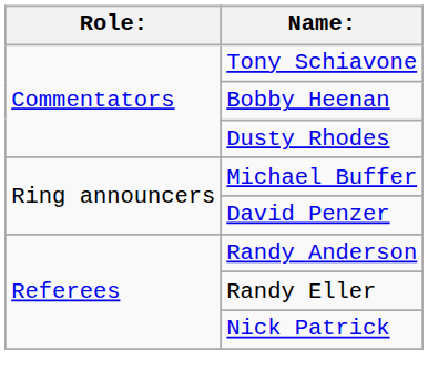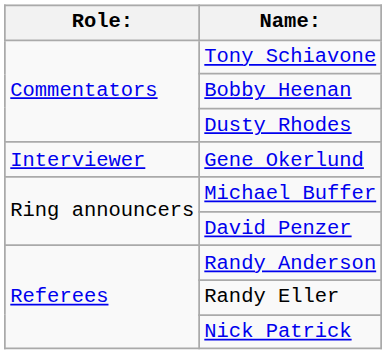 <table class=wikitable style="font-size:90%; margin: 0.5em 0 0.5em 1em; float: right; clear: right;">
 <tr>
 <th>Role:</th>
 <th>Name:</th>
 </tr>
 <tr>
 <td rowspan=3><a href='#'>Commentators</a></td>
 <td><a href='#'>Tony Schiavone</a></td>
 </tr>
 <tr>
 <td><a href='#'>Bobby Heenan</a></td>
 </tr>
 <tr>
 <td><a href='#'>Dusty Rhodes</a></td>
+</tr>
+<tr>
+<td><a href='#'>Interviewer</a></td>
+<td><a href='#'>Gene Okerlund</a></td>
 </tr>
 <tr>
 <td rowspan=2>Ring announcers</td>
 <td><a href='#'>Michael Buffer</a></td>
 </tr>
 <tr>
 <td><a href='#'>David Penzer</a></td>
 </tr>
 <tr>
 <td rowspan=3><a href='#'>Referees</a></td>
 <td><a href='#'>Randy Anderson</a></td>
 </tr>
 <tr>
 <td>Randy Eller</td>
 </tr>
 <tr>
 <td><a href='#'>Nick Patrick</a></td>
 </tr>
 </table>
